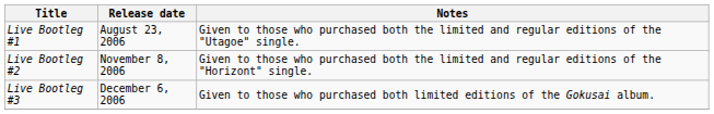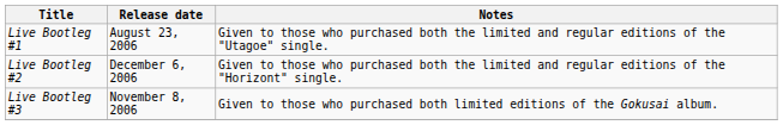 <table class="wikitable">
 <tr>
 <th>Title</th>
 <th>Release date</th>
 <th>Notes</th>
 </tr>
 <tr>
 <td><em>Live Bootleg #1</em></td>
 <td>August 23, 2006</td>
 <td>Given to those who purchased both the limited and regular editions of the "Utagoe" single.</td>
 </tr>
 <tr>
 <td><em>Live Bootleg #2</em></td>
-<td>November 8, 2006</td>
+<td>December 6, 2006</td>
 <td>Given to those who purchased both the limited and regular editions of the "Horizont" single.</td>
 </tr>
 <tr>
 <td><em>Live Bootleg #3</em></td>
-<td>December 6, 2006</td>
+<td>November 8, 2006</td>
 <td>Given to those who purchased both limited editions of the <em>Gokusai</em> album.</td>
 </tr>
 <tr>
 </tr>
 </table>
